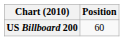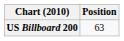 <table class="wikitable plainrowheaders" style="text-align:center">
 <tr>
 <th scope="col">Chart (2010)</th>
 <th scope="col">Position</th>
 </tr>
 <tr>
 <th scope="row">US <em>Billboard</em> 200</th>
-<td>60</td>
+<td>63</td>
 </tr>
 </table>
